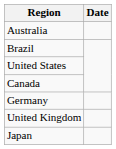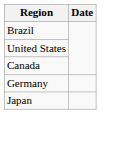 <table class="wikitable">
 <tr>
 <th>Region</th>
 <th>Date</th>
-</tr>
-<tr>
-<td>Australia</td>
-<td></td>
 </tr>
 <tr>
 <td>Brazil</td>
 <td rowspan="3"></td>
 </tr>
 <tr>
 <td>United States</td>
 </tr>
 <tr>
 <td>Canada</td>
 </tr>
 <tr>
 <td>Germany</td>
 <td></td>
 </tr>
 <tr>
-<td>United Kingdom</td>
-<td></td>
-</tr>
-<tr>
 <td>Japan</td>
 <td></td>
 </tr>
 </table>
